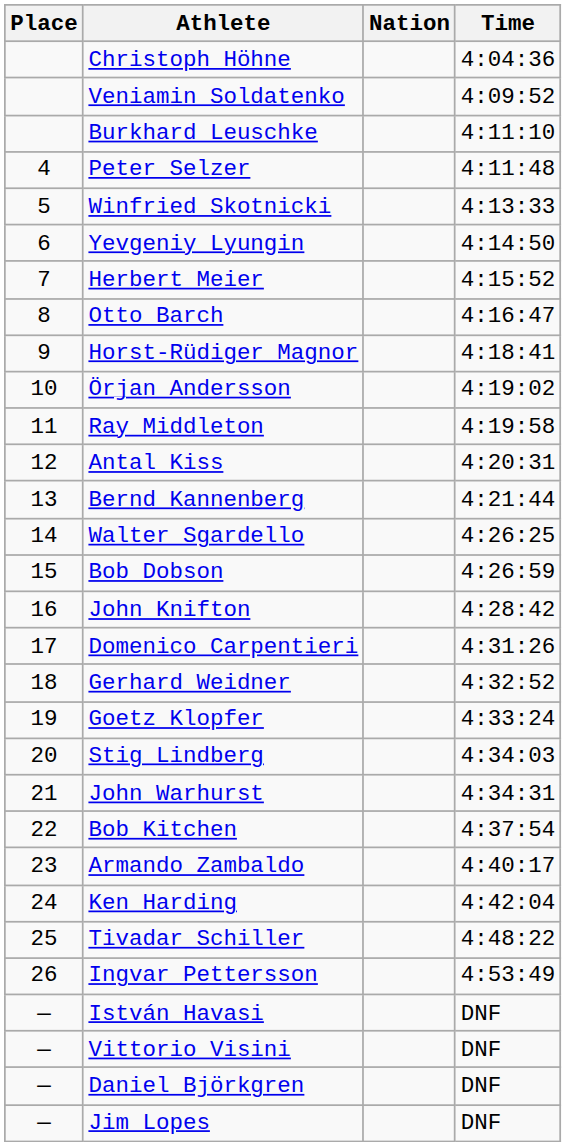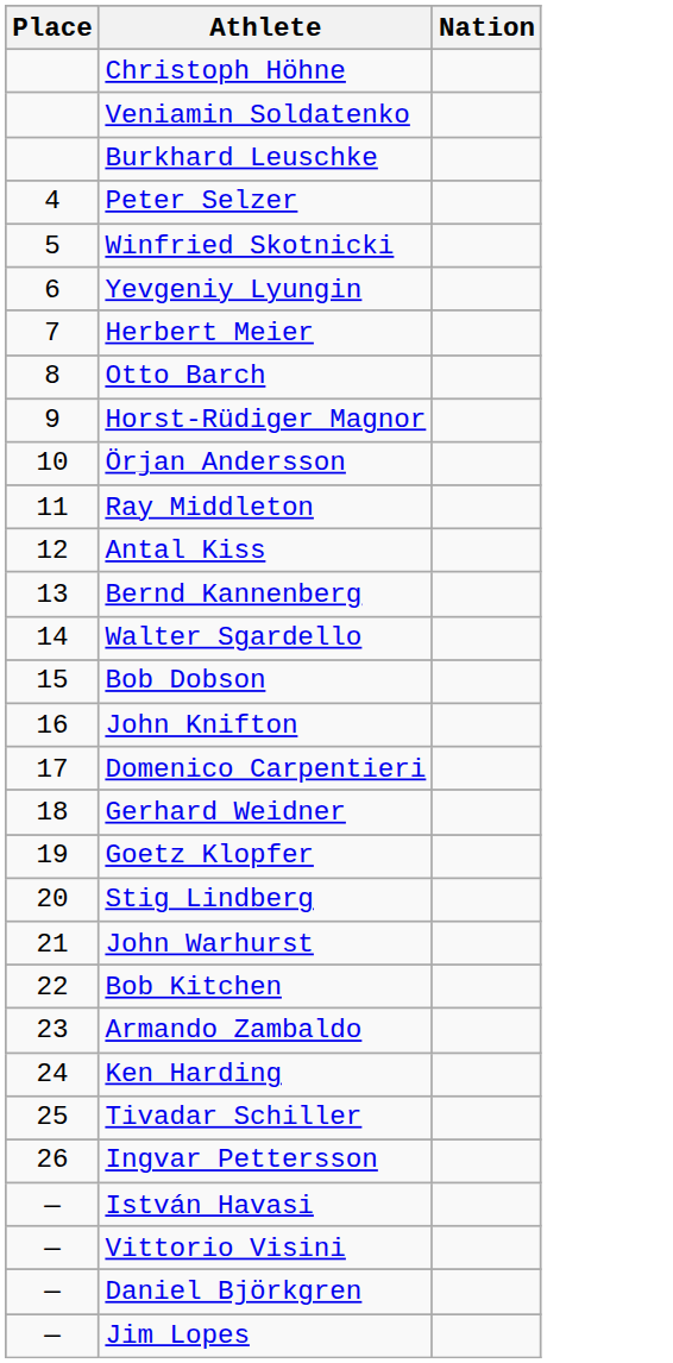 <table class=wikitable>
 <tr>
 <th>Place</th>
 <th>Athlete</th>
 <th>Nation</th>
-<th>Time</th>
 </tr>
 <tr>
 <td align=center></td>
 <td><a href='#'>Christoph Höhne</a></td>
 <td></td>
-<td>4:04:36</td>
 </tr>
 <tr>
 <td align=center></td>
 <td><a href='#'>Veniamin Soldatenko</a></td>
 <td></td>
-<td>4:09:52</td>
 </tr>
 <tr>
 <td align=center></td>
 <td><a href='#'>Burkhard Leuschke</a></td>
 <td></td>
-<td>4:11:10</td>
 </tr>
 <tr>
 <td align=center>4</td>
 <td><a href='#'>Peter Selzer</a></td>
 <td></td>
-<td>4:11:48</td>
 </tr>
 <tr>
 <td align=center>5</td>
 <td><a href='#'>Winfried Skotnicki</a></td>
 <td></td>
-<td>4:13:33</td>
 </tr>
 <tr>
 <td align=center>6</td>
 <td><a href='#'>Yevgeniy Lyungin</a></td>
 <td></td>
-<td>4:14:50</td>
 </tr>
 <tr>
 <td align=center>7</td>
 <td><a href='#'>Herbert Meier</a></td>
 <td></td>
-<td>4:15:52</td>
 </tr>
 <tr>
 <td align=center>8</td>
 <td><a href='#'>Otto Barch</a></td>
 <td></td>
-<td>4:16:47</td>
 </tr>
 <tr>
 <td align=center>9</td>
 <td><a href='#'>Horst-Rüdiger Magnor</a></td>
 <td></td>
-<td>4:18:41</td>
 </tr>
 <tr>
 <td align=center>10</td>
 <td><a href='#'>Örjan Andersson</a></td>
 <td></td>
-<td>4:19:02</td>
 </tr>
 <tr>
 <td align=center>11</td>
 <td><a href='#'>Ray Middleton</a></td>
 <td></td>
-<td>4:19:58</td>
 </tr>
 <tr>
 <td align=center>12</td>
 <td><a href='#'>Antal Kiss</a></td>
 <td></td>
-<td>4:20:31</td>
 </tr>
 <tr>
 <td align=center>13</td>
 <td><a href='#'>Bernd Kannenberg</a></td>
 <td></td>
-<td>4:21:44</td>
 </tr>
 <tr>
 <td align=center>14</td>
 <td><a href='#'>Walter Sgardello</a></td>
 <td></td>
-<td>4:26:25</td>
 </tr>
 <tr>
 <td align=center>15</td>
 <td><a href='#'>Bob Dobson</a></td>
 <td></td>
-<td>4:26:59</td>
 </tr>
 <tr>
 <td align=center>16</td>
 <td><a href='#'>John Knifton</a></td>
 <td></td>
-<td>4:28:42</td>
 </tr>
 <tr>
 <td align=center>17</td>
 <td><a href='#'>Domenico Carpentieri</a></td>
 <td></td>
-<td>4:31:26</td>
 </tr>
 <tr>
 <td align=center>18</td>
 <td><a href='#'>Gerhard Weidner</a></td>
 <td></td>
-<td>4:32:52</td>
 </tr>
 <tr>
 <td align=center>19</td>
 <td><a href='#'>Goetz Klopfer</a></td>
 <td></td>
-<td>4:33:24</td>
 </tr>
 <tr>
 <td align=center>20</td>
 <td><a href='#'>Stig Lindberg</a></td>
 <td></td>
-<td>4:34:03</td>
 </tr>
 <tr>
 <td align=center>21</td>
 <td><a href='#'>John Warhurst</a></td>
 <td></td>
-<td>4:34:31</td>
 </tr>
 <tr>
 <td align=center>22</td>
 <td><a href='#'>Bob Kitchen</a></td>
 <td></td>
-<td>4:37:54</td>
 </tr>
 <tr>
 <td align=center>23</td>
 <td><a href='#'>Armando Zambaldo</a></td>
 <td></td>
-<td>4:40:17</td>
 </tr>
 <tr>
 <td align=center>24</td>
 <td><a href='#'>Ken Harding</a></td>
 <td></td>
-<td>4:42:04</td>
 </tr>
 <tr>
 <td align=center>25</td>
 <td><a href='#'>Tivadar Schiller</a></td>
 <td></td>
-<td>4:48:22</td>
 </tr>
 <tr>
 <td align=center>26</td>
 <td><a href='#'>Ingvar Pettersson</a></td>
 <td></td>
-<td>4:53:49</td>
 </tr>
 <tr>
 <td align=center>—</td>
 <td><a href='#'>István Havasi</a></td>
 <td></td>
-<td>DNF</td>
 </tr>
 <tr>
 <td align=center>—</td>
 <td><a href='#'>Vittorio Visini</a></td>
 <td></td>
-<td>DNF</td>
 </tr>
 <tr>
 <td align=center>—</td>
 <td><a href='#'>Daniel Björkgren</a></td>
 <td></td>
-<td>DNF</td>
 </tr>
 <tr>
 <td align=center>—</td>
 <td><a href='#'>Jim Lopes</a></td>
 <td></td>
-<td>DNF</td>
 </tr>
 </table>
